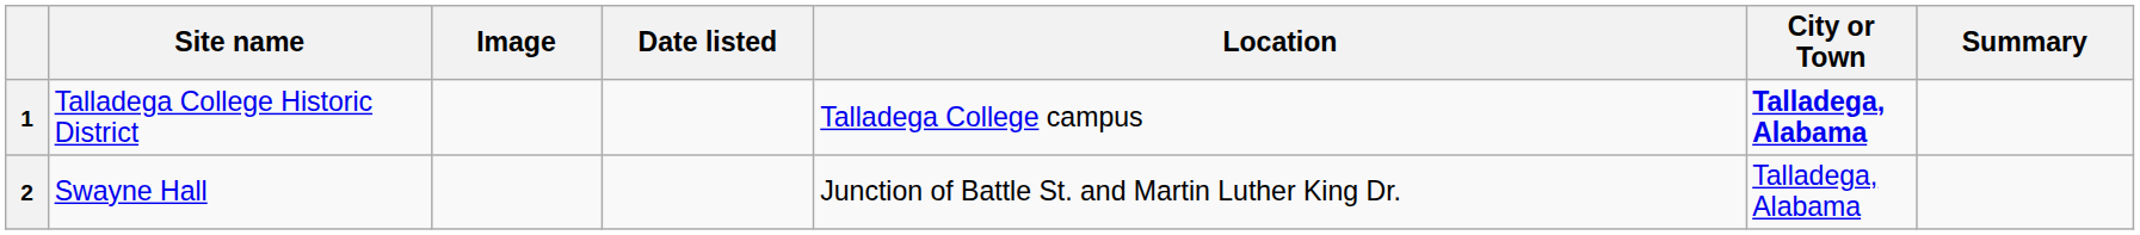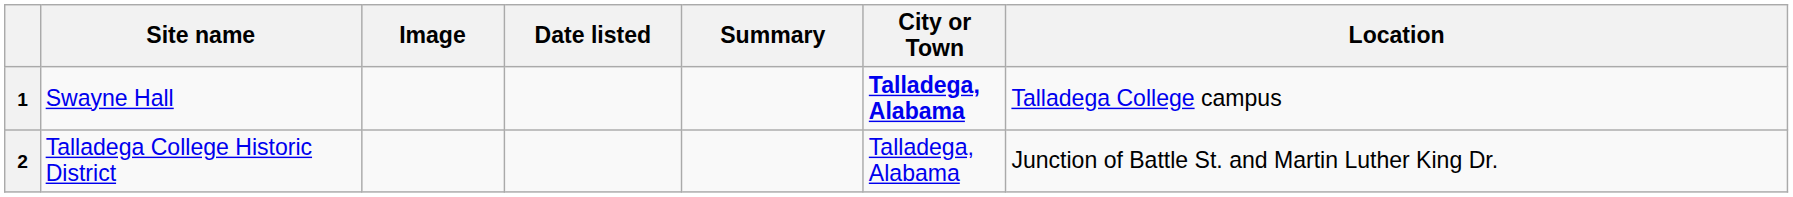 <table class="wikitable sortable" style="width:98%">
 <tr>
 <th width = 2% ></th>
 <th width = 18% ><strong>Site name</strong></th>
 <th width = 8% class="unsortable" ><strong>Image</strong></th>
 <th width = 10% ><strong>Date listed</strong></th>
+<th class="unsortable" ><strong>Summary</strong></th>
+<th width = 8% ><strong>City or Town</strong></th>
 <th><strong>Location</strong></th>
-<th width = 8% ><strong>City or Town</strong></th>
-<th class="unsortable" ><strong>Summary</strong></th>
 </tr>
 <tr>
 <th><small>1</small></th>
+<td><a href='#'>Swayne Hall</a></td>
+<td></td>
+<td></td>
+<td></td>
+<td><strong><a href='#'>Talladega, Alabama</a></strong></td>
+<td><a href='#'>Talladega College</a> campus<br><small></small></td>
+</tr>
+<tr>
+<th><small>2</small></th>
 <td><a href='#'>Talladega College Historic District</a></td>
 <td></td>
 <td></td>
-<td><a href='#'>Talladega College</a> campus<br><small></small></td>
-<td><strong><a href='#'>Talladega, Alabama</a></strong></td>
 <td></td>
-</tr>
-<tr>
-<th><small>2</small></th>
-<td><a href='#'>Swayne Hall</a></td>
-<td></td>
-<td></td>
+<td><a href='#'>Talladega, Alabama</a></td>
 <td>Junction of Battle St. and Martin Luther King Dr.<br><small></small></td>
-<td><a href='#'>Talladega, Alabama</a></td>
-<td></td>
 </tr>
 </table>
